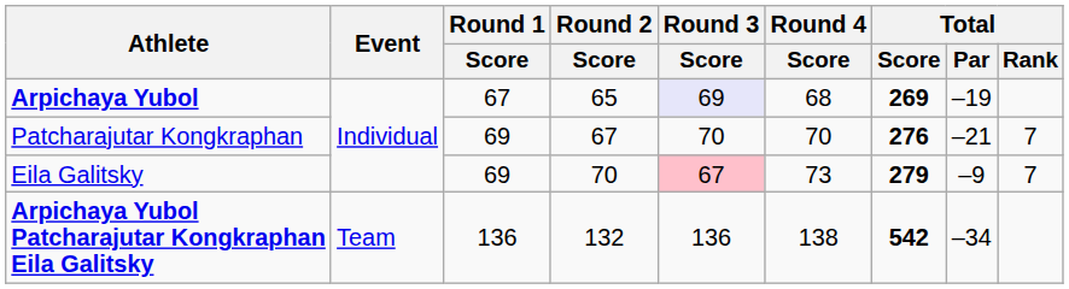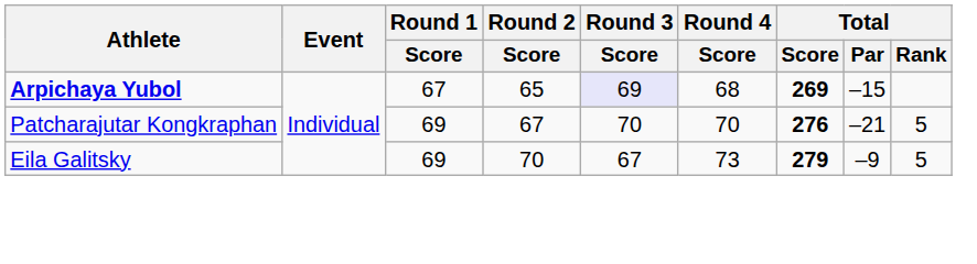 <table class=wikitable style="font-size:90%;">
 <tr>
 <th rowspan=2>Athlete</th>
 <th rowspan=2>Event</th>
 <th>Round 1</th>
 <th>Round 2</th>
 <th>Round 3</th>
 <th>Round 4</th>
 <th colspan=3>Total</th>
 </tr>
 <tr style="font-size:95%">
 <th>Score</th>
 <th>Score</th>
 <th>Score</th>
 <th>Score</th>
 <th>Score</th>
 <th>Par</th>
 <th>Rank</th>
 </tr>
 <tr align=center>
 <td align=left><strong><a href='#'>Arpichaya Yubol</a></strong></td>
 <td align=left rowspan=3><a href='#'>Individual</a></td>
 <td>67</td>
 <td>65</td>
 <td style="background: lavender;">69</td>
 <td>68</td>
 <td><strong>269</strong></td>
-<td>–19</td>
+<td>–15</td>
 <td></td>
 </tr>
 <tr align=center>
 <td align=left><a href='#'>Patcharajutar Kongkraphan</a></td>
 <td>69</td>
 <td>67</td>
 <td>70</td>
 <td>70</td>
 <td><strong>276</strong></td>
 <td>–21</td>
-<td>7</td>
+<td>5</td>
 </tr>
 <tr align=center>
 <td align=left><a href='#'>Eila Galitsky</a></td>
 <td>69</td>
 <td>70</td>
-<td style="background: pink;">67</td>
+<td>67</td>
 <td>73</td>
 <td><strong>279</strong></td>
 <td>–9</td>
-<td>7</td>
-</tr>
-<tr align=center>
-<td align=left><strong><a href='#'>Arpichaya Yubol</a><br><a href='#'>Patcharajutar Kongkraphan</a><br><a href='#'>Eila Galitsky</a></strong></td>
-<td align=left><a href='#'>Team</a></td>
-<td>136</td>
-<td>132</td>
-<td>136</td>
-<td>138</td>
-<td><strong>542</strong></td>
-<td>–34</td>
-<td></td>
+<td>5</td>
 </tr>
 </table>
